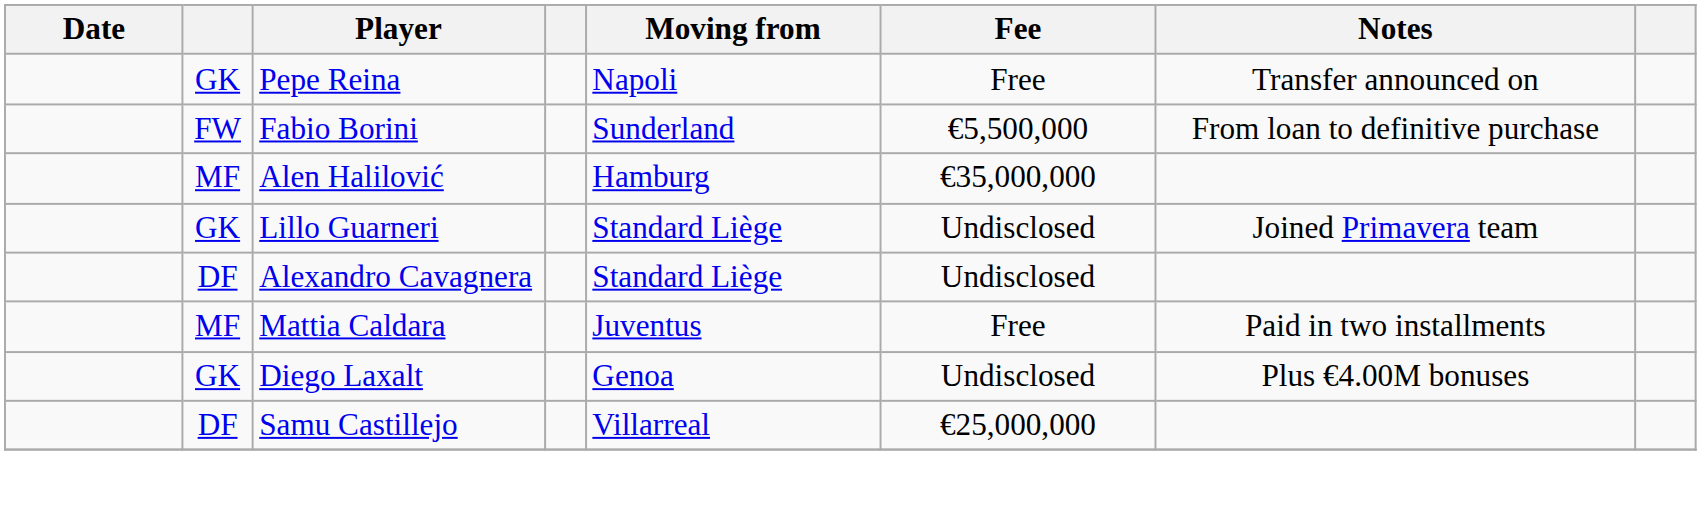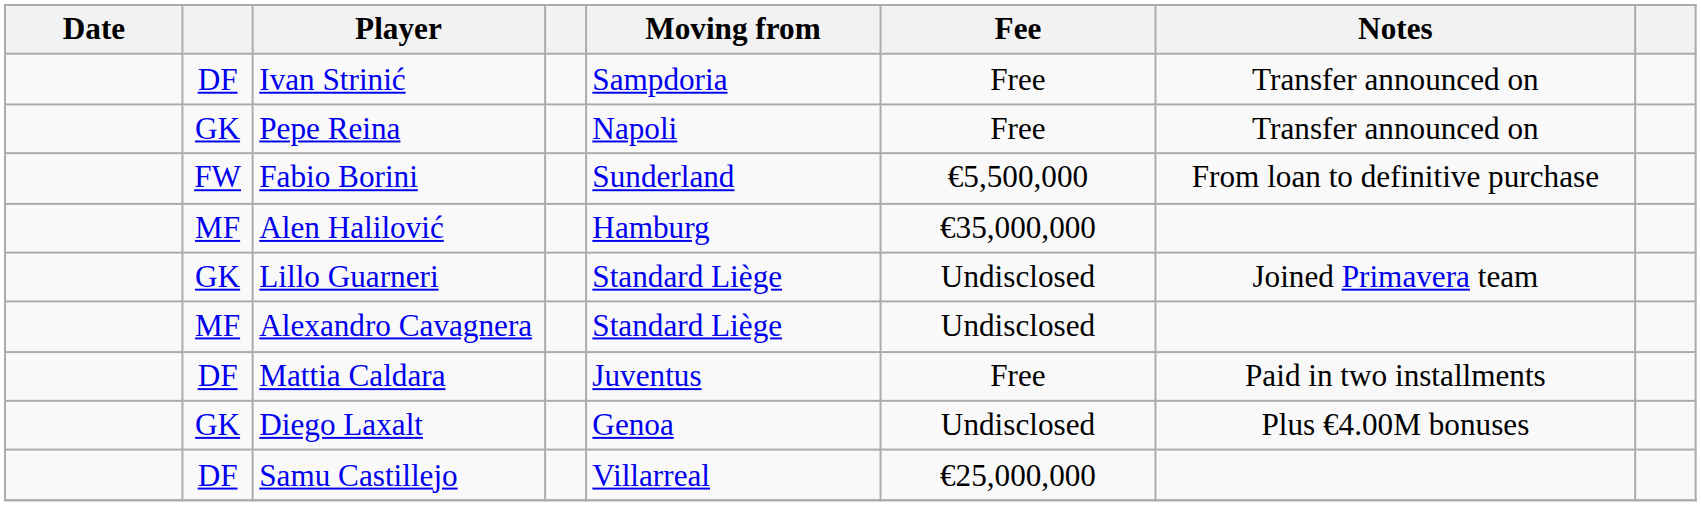 <table class="wikitable sortable">
 <tr>
 <th style="width:110px">Date</th>
 <th style="width:30px"></th>
 <th style="width:180px">Player</th>
 <th style="width:20px"></th>
 <th style="width:180px">Moving from</th>
 <th style="width:160px">Fee</th>
 <th style="width:320px" class="unsortable">Notes</th>
 <th style="width:35px"></th>
+</tr>
+<tr>
+<td></td>
+<td style="text-align:center"><a href='#'>DF</a></td>
+<td> <a href='#'>Ivan Strinić</a></td>
+<td style="text-align:center"></td>
+<td> <a href='#'>Sampdoria</a></td>
+<td style="text-align:center">Free</td>
+<td style="text-align:center">Transfer announced on </td>
+<td></td>
 </tr>
 <tr>
 <td></td>
 <td style="text-align:center"><a href='#'>GK</a></td>
 <td> <a href='#'>Pepe Reina</a></td>
 <td style="text-align:center"></td>
 <td> <a href='#'>Napoli</a></td>
 <td style="text-align:center">Free</td>
 <td style="text-align:center">Transfer announced on </td>
 <td></td>
 </tr>
 <tr>
 <td></td>
 <td style="text-align:center"><a href='#'>FW</a></td>
 <td> <a href='#'>Fabio Borini</a></td>
 <td style="text-align:center"></td>
 <td> <a href='#'>Sunderland</a></td>
 <td style="text-align:center">€5,500,000</td>
 <td style="text-align:center">From loan to definitive purchase</td>
 <td></td>
 </tr>
 <tr>
 <td></td>
 <td style="text-align:center"><a href='#'>MF</a></td>
 <td> <a href='#'>Alen Halilović</a></td>
 <td style="text-align:center"></td>
 <td> <a href='#'>Hamburg</a></td>
 <td style="text-align:center">€35,000,000</td>
 <td style="text-align:center"></td>
 <td></td>
 </tr>
 <tr>
 <td></td>
 <td style="text-align:center"><a href='#'>GK</a></td>
 <td>  <a href='#'>Lillo Guarneri</a></td>
 <td style="text-align:center"></td>
 <td> <a href='#'>Standard Liège</a></td>
 <td style="text-align:center">Undisclosed</td>
 <td style="text-align:center">Joined <a href='#'>Primavera</a> team</td>
 <td></td>
 </tr>
 <tr>
 <td></td>
-<td style="text-align:center"><a href='#'>DF</a></td>
+<td style="text-align:center"><a href='#'>MF</a></td>
 <td> <a href='#'>Alexandro Cavagnera</a></td>
 <td style="text-align:center"></td>
 <td> <a href='#'>Standard Liège</a></td>
 <td style="text-align:center">Undisclosed</td>
 <td style="text-align:center"></td>
 <td></td>
 </tr>
 <tr>
 <td></td>
-<td style="text-align:center"><a href='#'>MF</a></td>
+<td style="text-align:center"><a href='#'>DF</a></td>
 <td> <a href='#'>Mattia Caldara</a></td>
 <td style="text-align:center"></td>
 <td> <a href='#'>Juventus</a></td>
 <td style="text-align:center">Free</td>
 <td style="text-align:center">Paid in two installments</td>
 <td></td>
 </tr>
 <tr>
 <td></td>
 <td style="text-align:center"><a href='#'>GK</a></td>
 <td> <a href='#'>Diego Laxalt</a></td>
 <td style="text-align:center"></td>
 <td> <a href='#'>Genoa</a></td>
 <td style="text-align:center">Undisclosed</td>
 <td style="text-align:center">Plus €4.00M bonuses</td>
 <td></td>
 </tr>
 <tr>
 <td></td>
 <td style="text-align:center"><a href='#'>DF</a></td>
 <td> <a href='#'>Samu Castillejo</a></td>
 <td style="text-align:center"></td>
 <td> <a href='#'>Villarreal</a></td>
 <td style="text-align:center">€25,000,000</td>
 <td style="text-align:center"></td>
 <td></td>
 </tr>
 <tr>
 </tr>
 </table>
